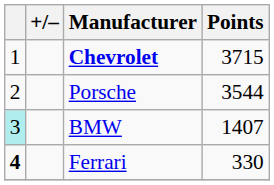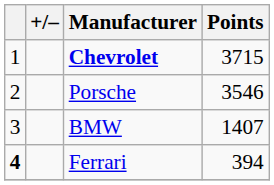 <table class="wikitable" style="font-size: 95%;">
 <tr>
 <th scope="col"></th>
 <th scope="col">+/–</th>
 <th scope="col">Manufacturer</th>
 <th scope="col">Points</th>
 </tr>
 <tr>
 <td align=center>1</td>
 <td align="left"></td>
 <td><strong> <a href='#'>Chevrolet</a></strong></td>
 <td align=right>3715</td>
 </tr>
 <tr>
 <td align=center>2</td>
 <td align="left"></td>
 <td> <a href='#'>Porsche</a></td>
-<td align=right>3544</td>
+<td align=right>3546</td>
 </tr>
 <tr>
-<td align=center style="background: paleturquoise;">3</td>
+<td align=center>3</td>
 <td align="left"></td>
 <td> <a href='#'>BMW</a></td>
 <td align=right>1407</td>
 </tr>
 <tr>
 <td align=center><strong>4</strong></td>
 <td align="left"></td>
 <td> <a href='#'>Ferrari</a></td>
-<td align=right>330</td>
+<td align=right>394</td>
 </tr>
 <tr>
 </tr>
 </table>
